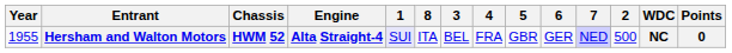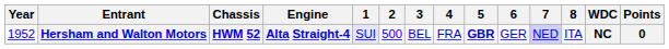 <table class="wikitable" style="text-align:center; font-size:90%">
 <tr>
 <th>Year</th>
 <th>Entrant</th>
 <th>Chassis</th>
 <th>Engine</th>
 <th>1</th>
-<th>8</th>
+<th>2</th>
 <th>3</th>
 <th>4</th>
 <th>5</th>
 <th>6</th>
 <th>7</th>
-<th>2</th>
+<th>8</th>
 <th>WDC</th>
 <th>Points</th>
 </tr>
 <tr>
-<td><a href='#'>1955</a></td>
+<td><a href='#'>1952</a></td>
 <th><a href='#'>Hersham and Walton Motors</a></th>
 <th><a href='#'>HWM</a> <a href='#'>52</a></th>
 <th><a href='#'>Alta</a> <a href='#'>Straight-4</a></th>
 <td style="background: lavender;"><a href='#'>SUI</a></td>
-<td><a href='#'>ITA</a></td>
+<td><a href='#'>500</a></td>
 <td><a href='#'>BEL</a></td>
 <td><a href='#'>FRA</a></td>
-<td><a href='#'>GBR</a></td>
+<td><strong><a href='#'>GBR</a></strong></td>
 <td><a href='#'>GER</a></td>
 <td style="background:#CFCFFF;"><a href='#'>NED</a><br></td>
-<td><a href='#'>500</a></td>
+<td><a href='#'>ITA</a></td>
 <th>NC</th>
 <th>0</th>
 </tr>
 </table>
